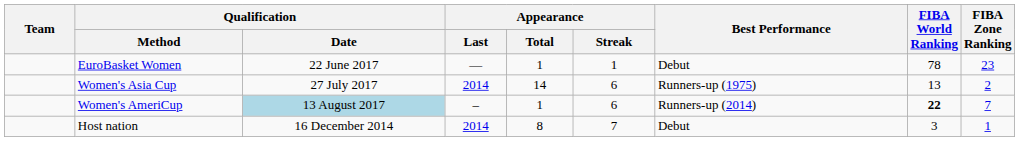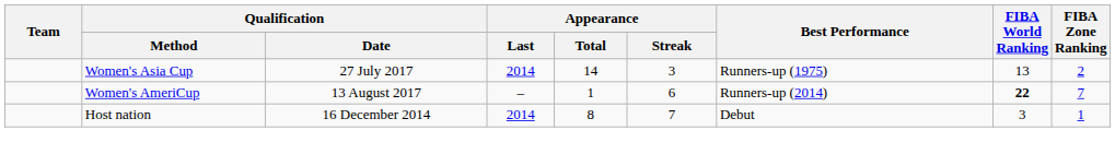 <table class="wikitable sortable">
 <tr>
 <th rowspan=2>Team</th>
 <th colspan=2>Qualification</th>
 <th colspan=3>Appearance</th>
 <th width=25% rowspan=2>Best Performance</th>
 <th width=1% rowspan=2><a href='#'>FIBA World Ranking</a></th>
 <th width=1% rowspan=2>FIBA Zone Ranking</th>
 </tr>
 <tr>
 <th width=200px>Method</th>
 <th>Date</th>
 <th>Last</th>
 <th>Total</th>
 <th>Streak</th>
 </tr>
 <tr>
 <td></td>
-<td><a href='#'>EuroBasket Women</a></td>
-<td align=center>22 June 2017</td>
-<td align=center>—</td>
-<td align=center>1</td>
-<td align=center>1</td>
-<td>Debut</td>
-<td align=center>78</td>
-<td align=center><a href='#'>23</a></td>
-</tr>
-<tr>
-<td></td>
 <td><a href='#'>Women's Asia Cup</a></td>
 <td align=center>27 July 2017</td>
 <td align=center><a href='#'>2014</a></td>
 <td align=center>14</td>
-<td align=center>6</td>
+<td align=center>3</td>
 <td>Runners-up (<a href='#'>1975</a>)</td>
 <td align=center>13</td>
 <td align=center><a href='#'>2</a></td>
 </tr>
 <tr>
 <td></td>
 <td><a href='#'>Women's AmeriCup</a></td>
-<td align=center style="background: lightblue;">13 August 2017</td>
+<td align=center>13 August 2017</td>
 <td align=center>–</td>
 <td align=center>1</td>
 <td align=center>6</td>
 <td>Runners-up (<a href='#'>2014</a>)</td>
 <td align=center><strong>22</strong></td>
 <td align=center><a href='#'>7</a></td>
 </tr>
 <tr>
 <td></td>
 <td>Host nation</td>
 <td align=center>16 December 2014</td>
 <td align=center><a href='#'>2014</a></td>
 <td align=center>8</td>
 <td align=center>7</td>
 <td>Debut</td>
 <td align=center>3</td>
 <td align=center><a href='#'>1</a></td>
 </tr>
 </table>
